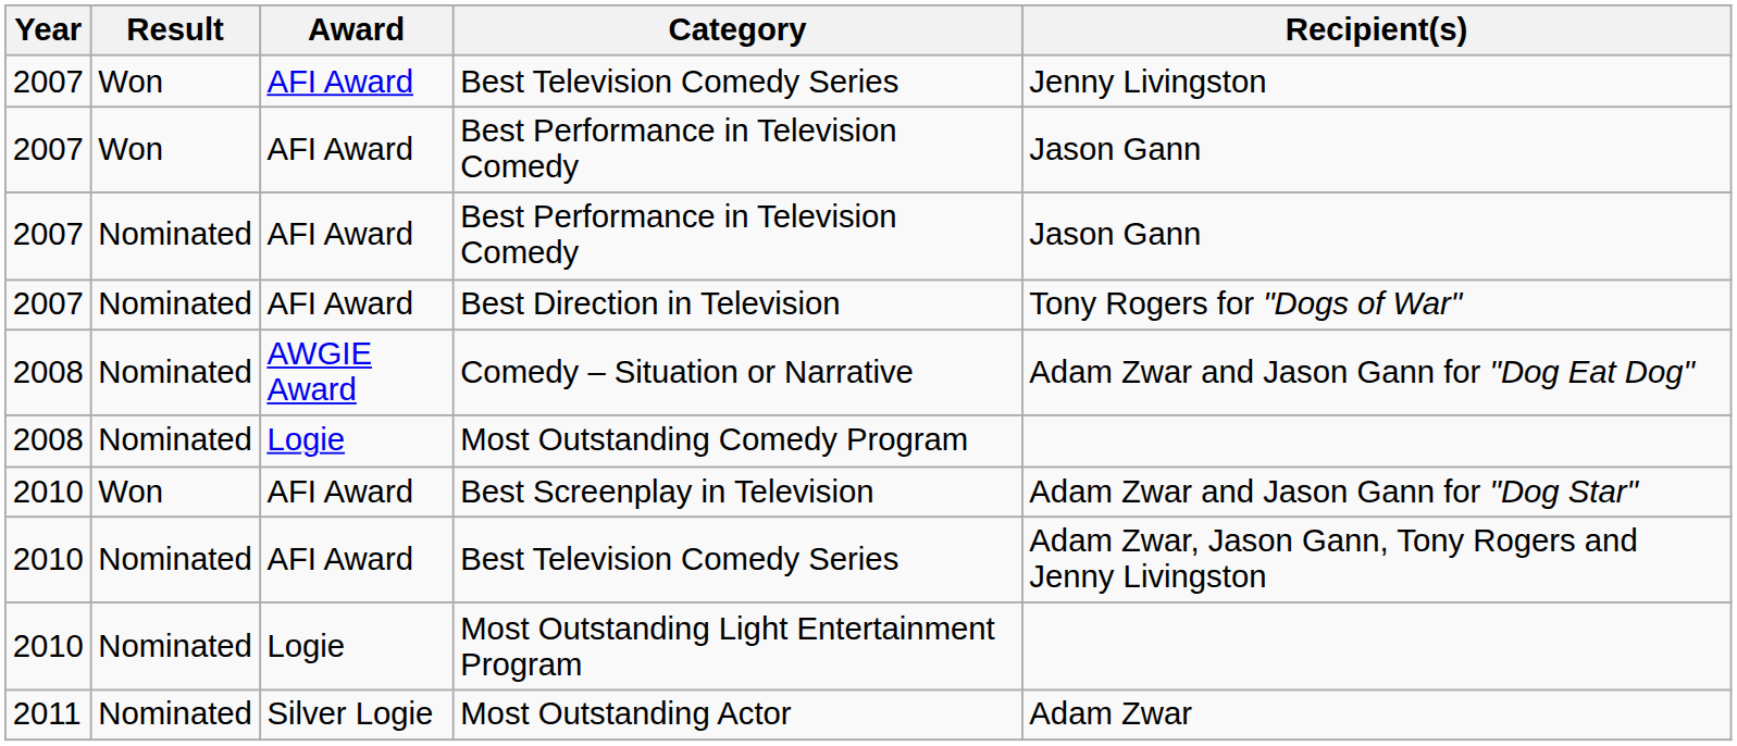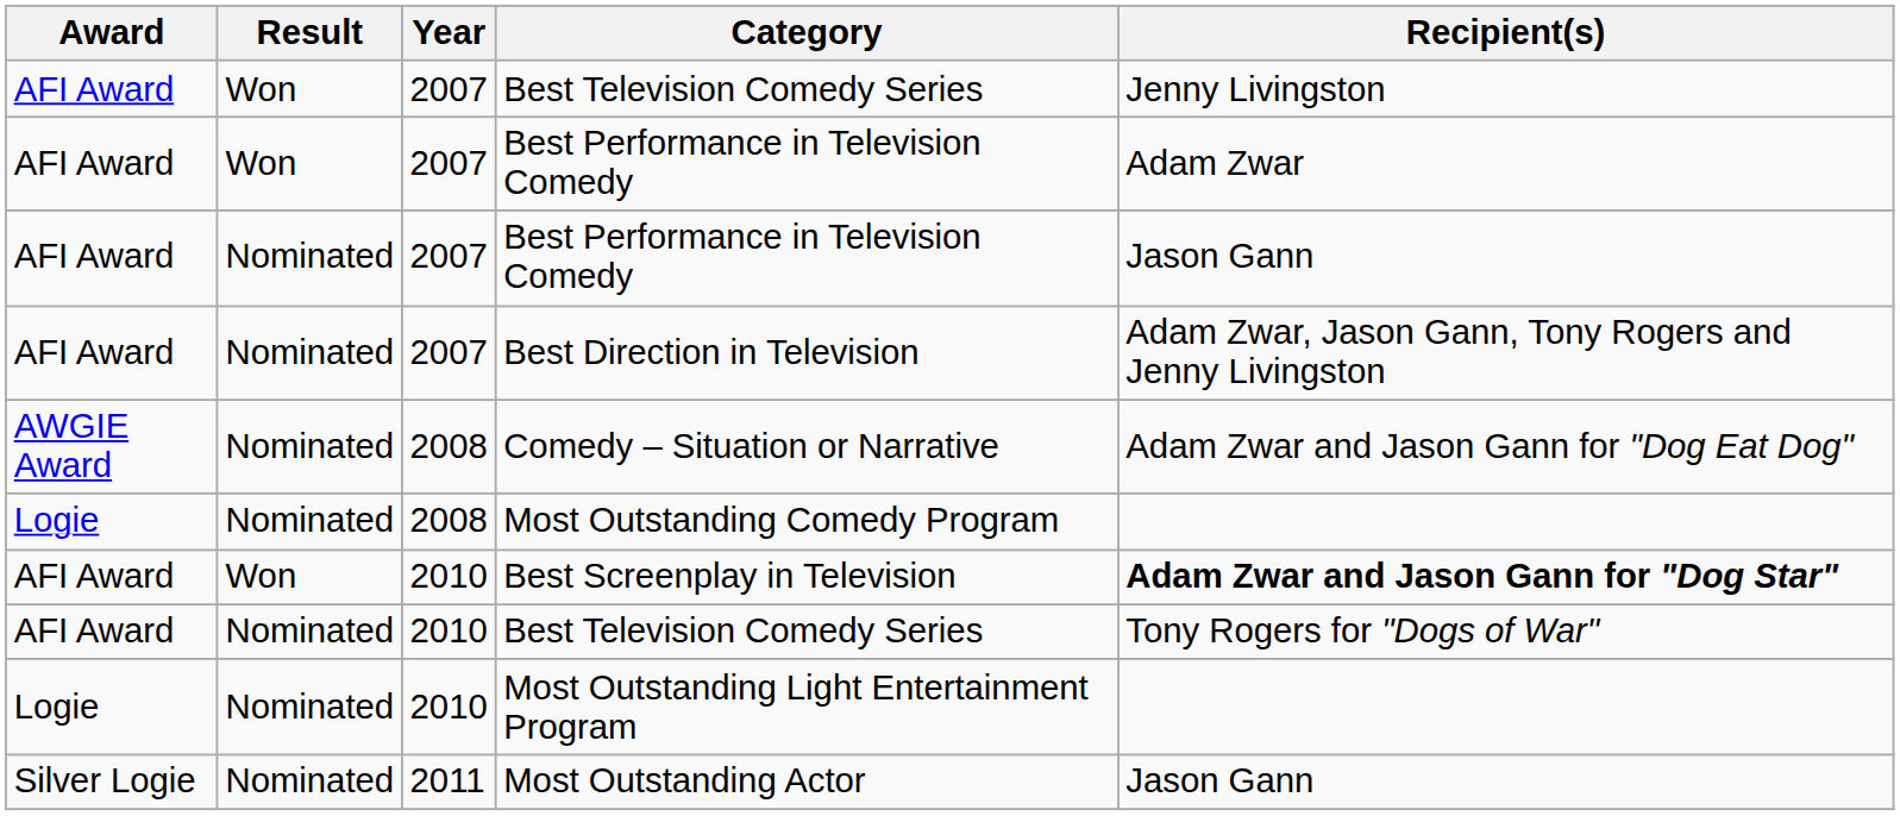 <table class="wikitable">
 <tr>
+<th>Award</th>
+<th>Result</th>
 <th>Year</th>
-<th>Result</th>
-<th>Award</th>
 <th>Category</th>
 <th>Recipient(s)</th>
 </tr>
 <tr>
+<td><a href='#'>AFI Award</a></td>
+<td>Won</td>
 <td>2007</td>
-<td>Won</td>
-<td><a href='#'>AFI Award</a></td>
 <td>Best Television Comedy Series</td>
 <td>Jenny Livingston</td>
 </tr>
 <tr>
+<td>AFI Award</td>
+<td>Won</td>
 <td>2007</td>
-<td>Won</td>
+<td>Best Performance in Television Comedy</td>
+<td>Adam Zwar</td>
+</tr>
+<tr>
 <td>AFI Award</td>
+<td>Nominated</td>
+<td>2007</td>
 <td>Best Performance in Television Comedy</td>
 <td>Jason Gann</td>
 </tr>
 <tr>
+<td>AFI Award</td>
+<td>Nominated</td>
 <td>2007</td>
-<td>Nominated</td>
-<td>AFI Award</td>
-<td>Best Performance in Television Comedy</td>
-<td>Jason Gann</td>
+<td>Best Direction in Television</td>
+<td>Adam Zwar, Jason Gann, Tony Rogers and Jenny Livingston</td>
 </tr>
 <tr>
-<td>2007</td>
+<td><a href='#'>AWGIE Award</a></td>
 <td>Nominated</td>
-<td>AFI Award</td>
-<td>Best Direction in Television</td>
-<td>Tony Rogers for <em>"Dogs of War"</em></td>
-</tr>
-<tr>
 <td>2008</td>
-<td>Nominated</td>
-<td><a href='#'>AWGIE Award</a></td>
 <td>Comedy – Situation or Narrative</td>
 <td>Adam Zwar and Jason Gann for <em>"Dog Eat Dog"</em></td>
 </tr>
 <tr>
+<td><a href='#'>Logie</a></td>
+<td>Nominated</td>
 <td>2008</td>
-<td>Nominated</td>
-<td><a href='#'>Logie</a></td>
 <td>Most Outstanding Comedy Program</td>
 <td></td>
 </tr>
 <tr>
+<td>AFI Award</td>
+<td>Won</td>
 <td>2010</td>
-<td>Won</td>
-<td>AFI Award</td>
 <td>Best Screenplay in Television</td>
-<td>Adam Zwar and Jason Gann for <em>"Dog Star"</em></td>
+<td><strong>Adam Zwar and Jason Gann for <em>"Dog Star"</em></strong></td>
 </tr>
 <tr>
+<td>AFI Award</td>
+<td>Nominated</td>
 <td>2010</td>
-<td>Nominated</td>
-<td>AFI Award</td>
 <td>Best Television Comedy Series</td>
-<td>Adam Zwar, Jason Gann, Tony Rogers and Jenny Livingston</td>
+<td>Tony Rogers for <em>"Dogs of War"</em></td>
 </tr>
 <tr>
+<td>Logie</td>
+<td>Nominated</td>
 <td>2010</td>
-<td>Nominated</td>
-<td>Logie</td>
 <td>Most Outstanding Light Entertainment Program</td>
 <td></td>
 </tr>
 <tr>
+<td>Silver Logie</td>
+<td>Nominated</td>
 <td>2011</td>
-<td>Nominated</td>
-<td>Silver Logie</td>
 <td>Most Outstanding Actor</td>
-<td>Adam Zwar</td>
+<td>Jason Gann</td>
 </tr>
 </table>
